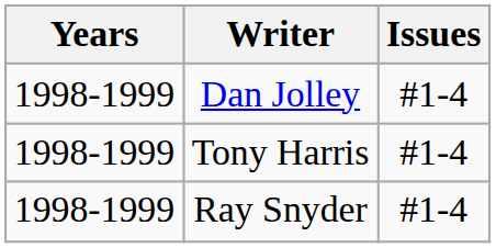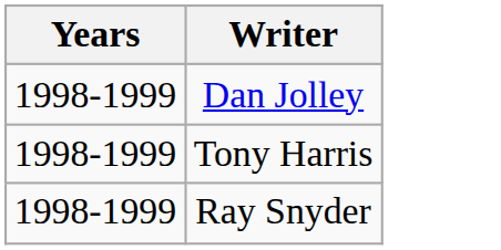 <table class="wikitable">
 <tr>
 <th>Years</th>
 <th>Writer</th>
-<th>Issues</th>
 </tr>
 <tr>
 <td align="center">1998-1999</td>
 <td align="center"><a href='#'>Dan Jolley</a></td>
-<td align="center">#1-4</td>
 </tr>
 <tr>
 <td align="center">1998-1999</td>
 <td align="center">Tony Harris</td>
-<td align="center">#1-4</td>
 </tr>
 <tr>
 <td align="center">1998-1999</td>
 <td align="center">Ray Snyder</td>
-<td align="center">#1-4</td>
 </tr>
 </table>
